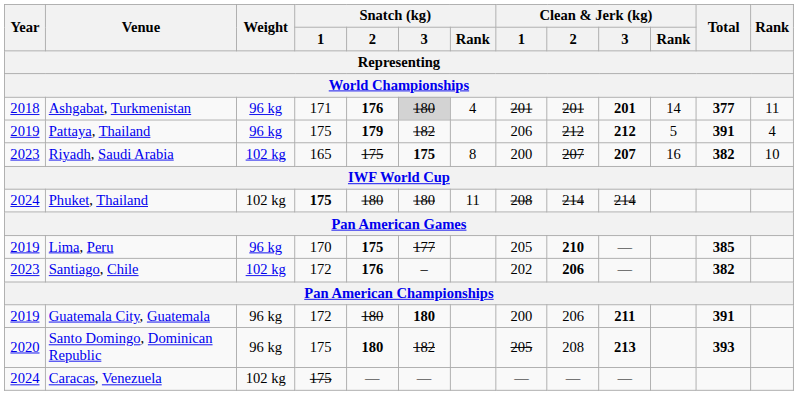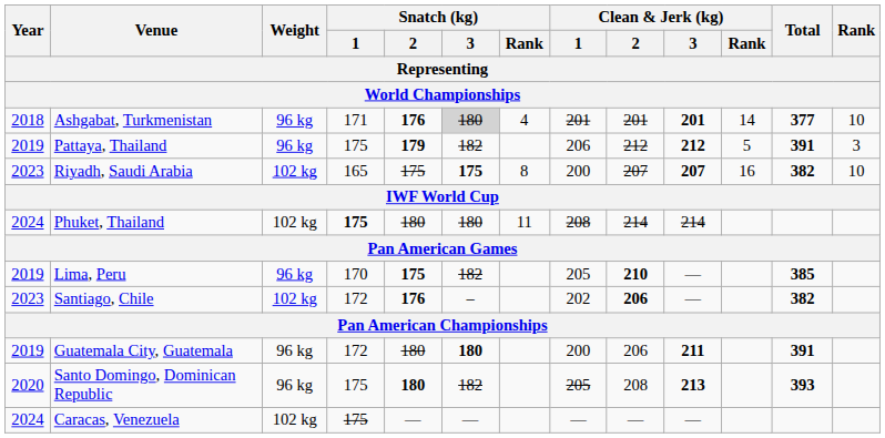 <table class="wikitable" style="text-align:center;">
 <tr>
 <th rowspan=2 width=40>Year</th>
 <th rowspan=2 width=250>Venue</th>
 <th rowspan=2 width=60>Weight</th>
 <th colspan=4>Snatch (kg)</th>
 <th colspan=4>Clean & Jerk (kg)</th>
 <th rowspan=2 width=60>Total</th>
 <th rowspan=2 width=40>Rank</th>
 </tr>
 <tr>
 <th width=60>1</th>
 <th width=60>2</th>
 <th width=60>3</th>
 <th width=45>Rank</th>
 <th width=60>1</th>
 <th width=60>2</th>
 <th width=60>3</th>
 <th width=45>Rank</th>
 </tr>
 <tr>
 <th colspan=13>Representing </th>
 </tr>
 <tr>
 <th colspan=13><a href='#'>World Championships</a></th>
 </tr>
 <tr>
 <td><a href='#'>2018</a></td>
 <td align=left> <a href='#'>Ashgabat</a>, <a href='#'>Turkmenistan</a></td>
 <td><a href='#'>96 kg</a></td>
 <td>171</td>
 <td><strong>176</strong></td>
 <td style="background: lightgrey;"><s>180</s></td>
 <td>4</td>
 <td><s>201</s></td>
 <td><s>201</s></td>
 <td><strong>201</strong></td>
 <td>14</td>
 <td><strong>377</strong></td>
-<td>11</td>
+<td>10</td>
 </tr>
 <tr>
 <td><a href='#'>2019</a></td>
 <td align=left> <a href='#'>Pattaya</a>, <a href='#'>Thailand</a></td>
 <td><a href='#'>96 kg</a></td>
 <td>175</td>
 <td><strong>179</strong></td>
 <td><s>182</s></td>
 <td></td>
 <td>206</td>
 <td><s>212</s></td>
 <td><strong>212</strong></td>
 <td>5</td>
 <td><strong>391</strong></td>
-<td>4</td>
+<td>3</td>
 </tr>
 <tr>
 <td><a href='#'>2023</a></td>
 <td align=left> <a href='#'>Riyadh</a>, <a href='#'>Saudi Arabia</a></td>
 <td><a href='#'>102 kg</a></td>
 <td>165</td>
 <td><s>175</s></td>
 <td><strong>175</strong></td>
 <td>8</td>
 <td>200</td>
 <td><s>207</s></td>
 <td><strong>207</strong></td>
 <td>16</td>
 <td><strong>382</strong></td>
 <td>10</td>
 </tr>
 <tr>
 <th colspan=13><a href='#'>IWF World Cup</a></th>
 </tr>
 <tr>
 <td><a href='#'>2024</a></td>
 <td align=left> <a href='#'>Phuket</a>, <a href='#'>Thailand</a></td>
 <td>102 kg</td>
 <td><strong>175</strong></td>
 <td><s>180</s></td>
 <td><s>180</s></td>
 <td>11</td>
 <td><s>208</s></td>
 <td><s>214</s></td>
 <td><s>214</s></td>
 <td></td>
 <td></td>
 <td></td>
 </tr>
 <tr>
 <th colspan=13><a href='#'>Pan American Games</a></th>
 </tr>
 <tr>
 <td><a href='#'>2019</a></td>
 <td align=left> <a href='#'>Lima</a>, <a href='#'>Peru</a></td>
 <td><a href='#'>96 kg</a></td>
 <td>170</td>
 <td><strong>175</strong></td>
-<td><s>177</s></td>
+<td><s>182</s></td>
 <td></td>
 <td>205</td>
 <td><strong>210</strong></td>
 <td>—</td>
 <td></td>
 <td><strong>385</strong></td>
 <td></td>
 </tr>
 <tr>
 <td><a href='#'>2023</a></td>
 <td align=left> <a href='#'>Santiago</a>, <a href='#'>Chile</a></td>
 <td><a href='#'>102 kg</a></td>
 <td>172</td>
 <td><strong>176</strong></td>
 <td>–</td>
 <td></td>
 <td>202</td>
 <td><strong>206</strong></td>
 <td>—</td>
 <td></td>
 <td><strong>382</strong></td>
 <td></td>
 </tr>
 <tr>
 <th colspan=13><a href='#'>Pan American Championships</a></th>
 </tr>
 <tr>
 <td><a href='#'>2019</a></td>
 <td align=left> <a href='#'>Guatemala City</a>, <a href='#'>Guatemala</a></td>
 <td>96 kg</td>
 <td>172</td>
 <td><s>180</s></td>
 <td><strong>180</strong></td>
 <td></td>
 <td>200</td>
 <td>206</td>
 <td><strong>211</strong></td>
 <td></td>
 <td><strong>391</strong></td>
 <td></td>
 </tr>
 <tr>
 <td><a href='#'>2020</a></td>
 <td align=left> <a href='#'>Santo Domingo</a>, <a href='#'>Dominican Republic</a></td>
 <td>96 kg</td>
 <td>175</td>
 <td><strong>180</strong></td>
 <td><s>182</s></td>
 <td></td>
 <td><s>205</s></td>
 <td>208</td>
 <td><strong>213</strong></td>
 <td></td>
 <td><strong>393</strong></td>
 <td></td>
 </tr>
 <tr>
 <td><a href='#'>2024</a></td>
 <td align=left> <a href='#'>Caracas</a>, <a href='#'>Venezuela</a></td>
 <td>102 kg</td>
 <td><s>175</s></td>
 <td>—</td>
 <td>—</td>
 <td></td>
 <td>—</td>
 <td>—</td>
 <td>—</td>
 <td></td>
 <td></td>
 <td></td>
 </tr>
 </table>
